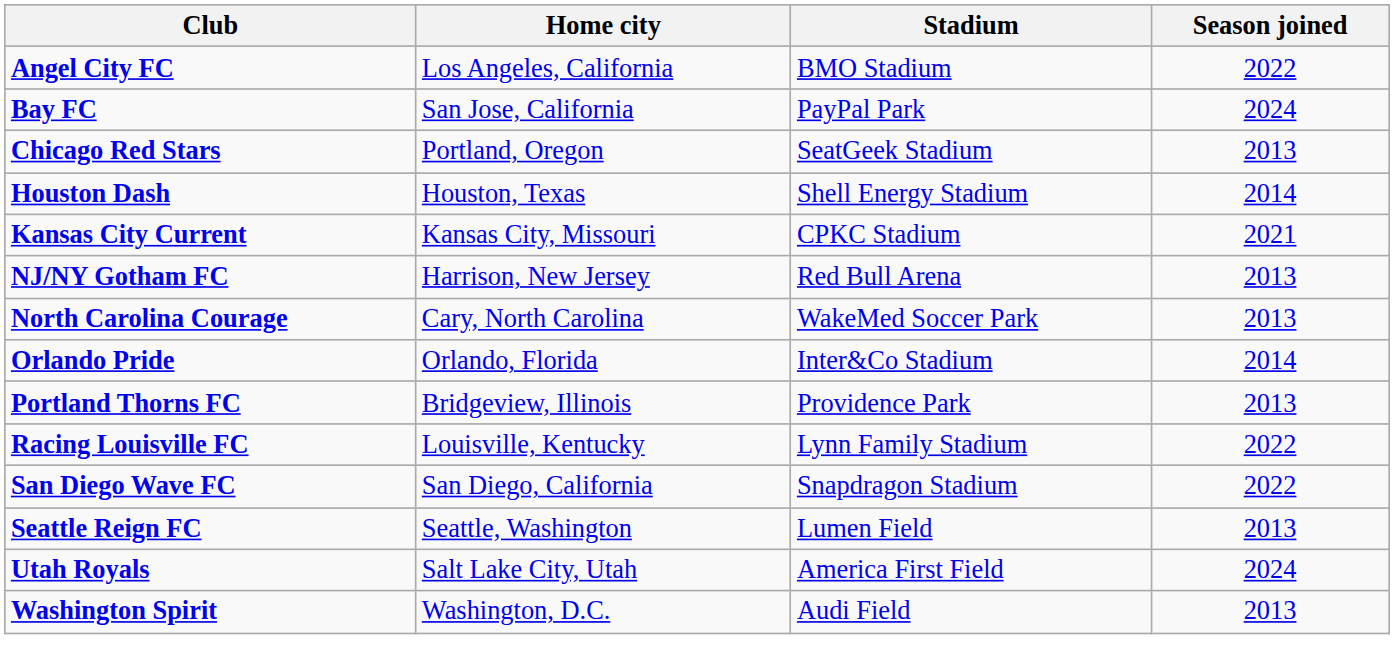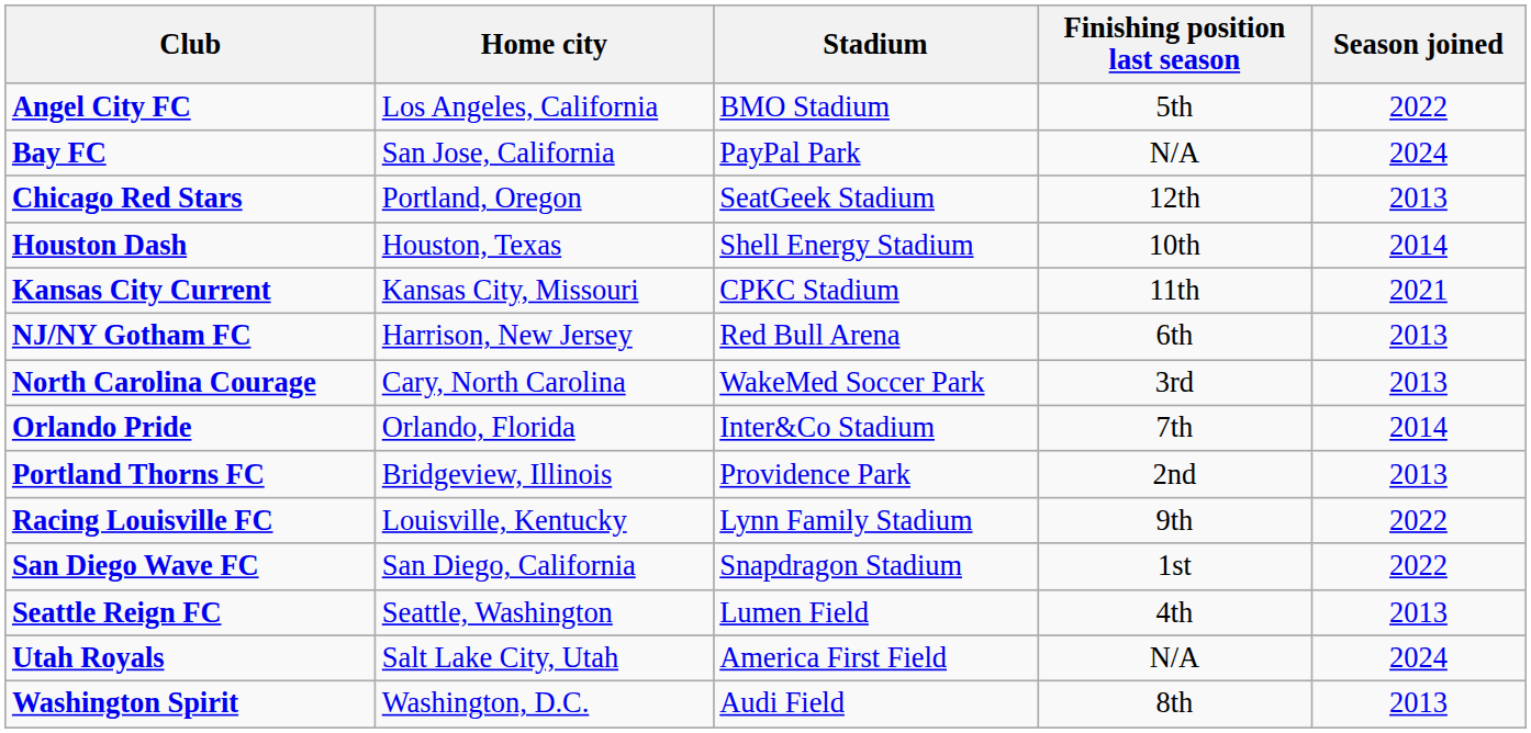 <table class="wikitable sortable" width=95% style="font-size:100%">
 <tr>
 <th>Club</th>
 <th>Home city</th>
 <th>Stadium</th>
+<th>Finishing position<br><a href='#'>last season</a></th>
 <th>Season joined</th>
 </tr>
 <tr>
 <td style="text-align:left;"><strong><a href='#'>Angel City FC</a></strong></td>
 <td><a href='#'>Los Angeles, California</a></td>
 <td><a href='#'>BMO Stadium</a></td>
+<td align=center>5th</td>
 <td align=center><a href='#'>2022</a></td>
 </tr>
 <tr>
 <td style="text-align:left;"><strong><a href='#'>Bay FC</a></strong></td>
 <td><a href='#'>San Jose, California</a></td>
 <td><a href='#'>PayPal Park</a></td>
+<td align=center>N/A</td>
 <td align=center><a href='#'>2024</a></td>
 </tr>
 <tr>
 <td style="text-align:left;"><strong><a href='#'>Chicago Red Stars</a></strong></td>
 <td><a href='#'>Portland, Oregon</a></td>
 <td><a href='#'>SeatGeek Stadium</a></td>
+<td align=center>12th</td>
 <td align=center><a href='#'>2013</a></td>
 </tr>
 <tr>
 <td style="text-align:left;"><strong><a href='#'>Houston Dash</a></strong></td>
 <td><a href='#'>Houston, Texas</a></td>
 <td><a href='#'>Shell Energy Stadium</a></td>
+<td align=center>10th</td>
 <td align=center><a href='#'>2014</a></td>
 </tr>
 <tr>
 <td style="text-align:left;"><strong><a href='#'>Kansas City Current</a></strong></td>
 <td><a href='#'>Kansas City, Missouri</a></td>
 <td><a href='#'>CPKC Stadium</a></td>
+<td align=center>11th</td>
 <td align=center><a href='#'>2021</a></td>
 </tr>
 <tr>
 <td style="text-align:left;"><strong><a href='#'>NJ/NY Gotham FC</a></strong></td>
 <td><a href='#'>Harrison, New Jersey</a></td>
 <td><a href='#'>Red Bull Arena</a></td>
+<td align=center>6th</td>
 <td align=center><a href='#'>2013</a></td>
 </tr>
 <tr>
 <td style="text-align:left;"><strong><a href='#'>North Carolina Courage</a></strong></td>
 <td><a href='#'>Cary, North Carolina</a></td>
 <td><a href='#'>WakeMed Soccer Park</a></td>
+<td align=center>3rd</td>
 <td align=center><a href='#'>2013</a></td>
 </tr>
 <tr>
 <td style="text-align:left;"><strong><a href='#'>Orlando Pride</a></strong></td>
 <td><a href='#'>Orlando, Florida</a></td>
 <td><a href='#'>Inter&Co Stadium</a></td>
+<td align=center>7th</td>
 <td align=center><a href='#'>2014</a></td>
 </tr>
 <tr>
 <td style="text-align:left;"><strong><a href='#'>Portland Thorns FC</a></strong></td>
 <td><a href='#'>Bridgeview, Illinois</a></td>
 <td><a href='#'>Providence Park</a></td>
+<td align=center>2nd</td>
 <td align=center><a href='#'>2013</a></td>
 </tr>
 <tr>
 <td style="text-align:left;"><strong><a href='#'>Racing Louisville FC</a></strong></td>
 <td><a href='#'>Louisville, Kentucky</a></td>
 <td><a href='#'>Lynn Family Stadium</a></td>
+<td align=center>9th</td>
 <td align=center><a href='#'>2022</a></td>
 </tr>
 <tr>
 <td style="text-align:left;"><strong><a href='#'>San Diego Wave FC</a></strong></td>
 <td><a href='#'>San Diego, California</a></td>
 <td><a href='#'>Snapdragon Stadium</a></td>
+<td align=center>1st</td>
 <td align=center><a href='#'>2022</a></td>
 </tr>
 <tr>
 <td style="text-align:left;"><strong><a href='#'>Seattle Reign FC</a></strong></td>
 <td><a href='#'>Seattle, Washington</a></td>
 <td><a href='#'>Lumen Field</a></td>
+<td align=center>4th</td>
 <td align=center><a href='#'>2013</a></td>
 </tr>
 <tr>
 <td style="text-align:left;"><strong><a href='#'>Utah Royals</a></strong></td>
 <td><a href='#'>Salt Lake City, Utah</a></td>
 <td><a href='#'>America First Field</a></td>
+<td align=center>N/A</td>
 <td align=center><a href='#'>2024</a></td>
 </tr>
 <tr>
 <td style="text-align:left;"><strong><a href='#'>Washington Spirit</a></strong></td>
 <td><a href='#'>Washington, D.C.</a></td>
 <td><a href='#'>Audi Field</a></td>
+<td align=center>8th</td>
 <td align=center><a href='#'>2013</a></td>
 </tr>
 </table>
